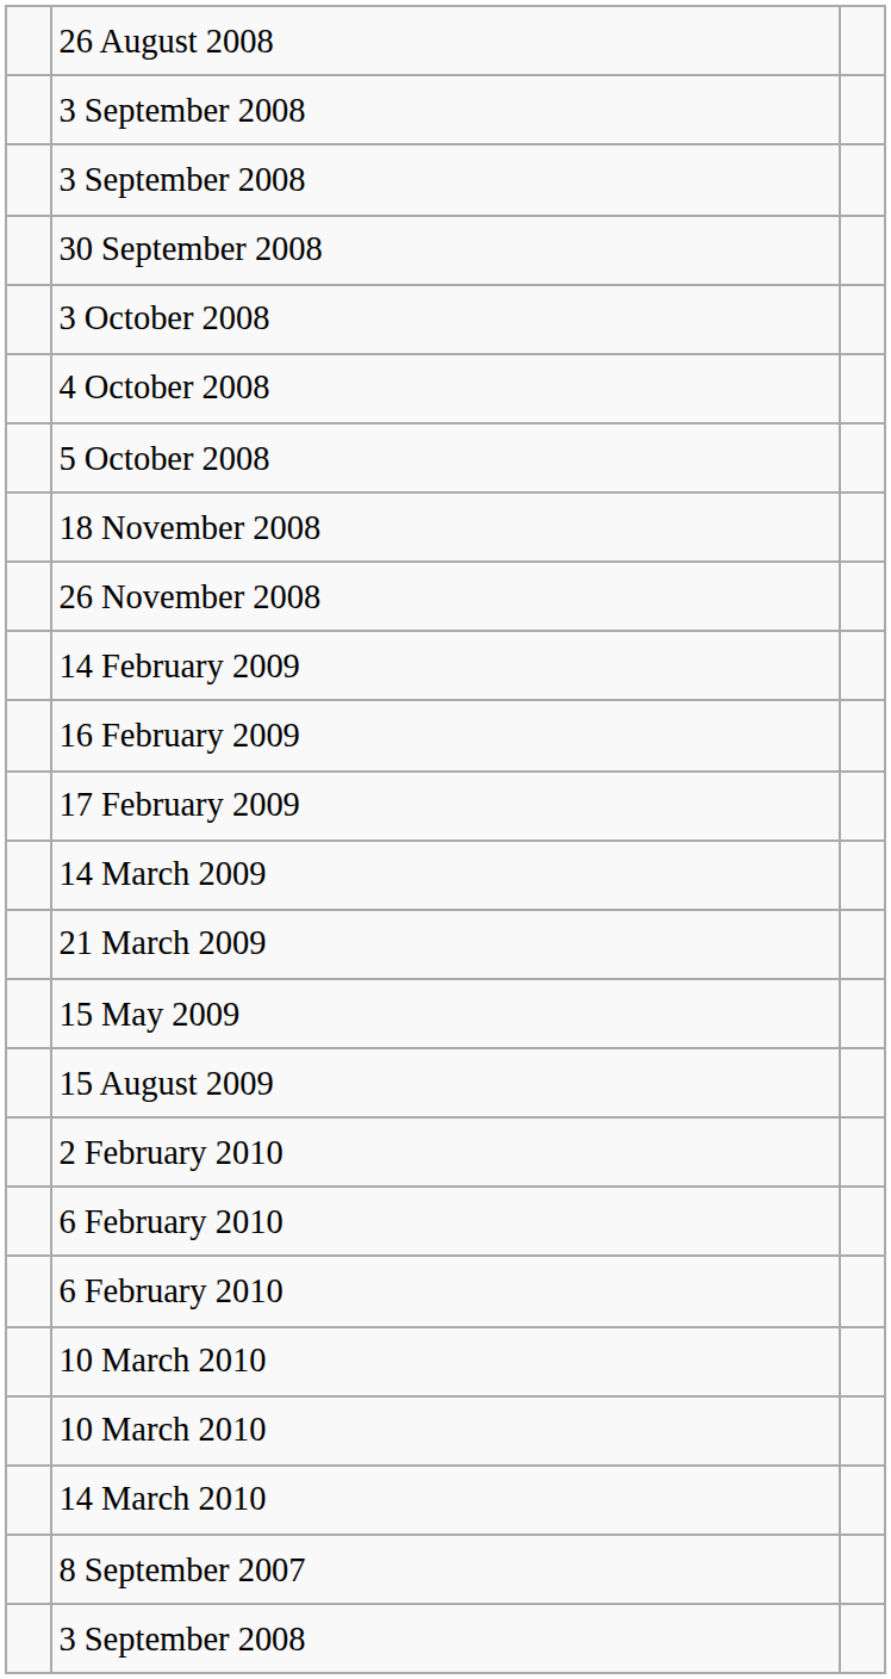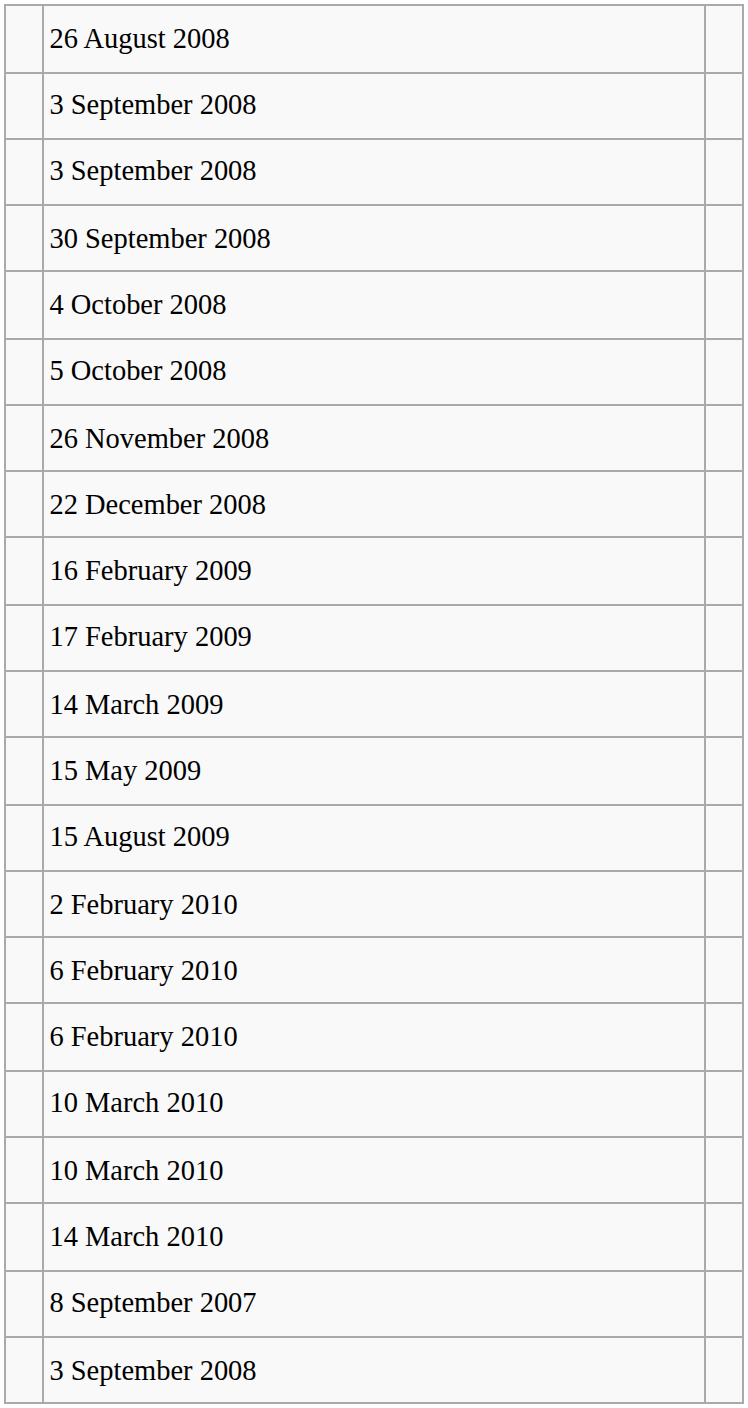 <table class="wikitable" style="font-size: 89%; float: left; width: 26em; margin-right: 1em; height: 700px">
 <tr>
 <td></td>
 <td>26 August 2008</td>
 <td></td>
 </tr>
 <tr>
 <td></td>
 <td>3 September 2008</td>
 <td></td>
 </tr>
 <tr>
 <td></td>
 <td>3 September 2008</td>
 <td></td>
 </tr>
 <tr>
 <td></td>
 <td>30 September 2008</td>
 <td></td>
 </tr>
 <tr>
 <td></td>
-<td>3 October 2008</td>
-<td></td>
-</tr>
-<tr>
-<td></td>
 <td>4 October 2008</td>
 <td></td>
 </tr>
 <tr>
 <td></td>
 <td>5 October 2008</td>
 <td></td>
 </tr>
 <tr>
 <td></td>
-<td>18 November 2008</td>
-<td></td>
-</tr>
-<tr>
-<td></td>
 <td>26 November 2008</td>
 <td></td>
 </tr>
 <tr>
 <td></td>
-<td>14 February 2009</td>
+<td>22 December 2008</td>
 <td></td>
 </tr>
 <tr>
 <td></td>
 <td>16 February 2009</td>
 <td></td>
 </tr>
 <tr>
 <td></td>
 <td>17 February 2009</td>
 <td></td>
 </tr>
 <tr>
 <td></td>
 <td>14 March 2009</td>
-<td></td>
-</tr>
-<tr>
-<td></td>
-<td>21 March 2009</td>
 <td></td>
 </tr>
 <tr>
 <td></td>
 <td>15 May 2009</td>
 <td></td>
 </tr>
 <tr>
 <td></td>
 <td>15 August 2009</td>
 <td></td>
 </tr>
 <tr>
 <td></td>
 <td>2 February 2010</td>
 <td></td>
 </tr>
 <tr>
 <td></td>
 <td>6 February 2010</td>
 <td></td>
 </tr>
 <tr>
 <td></td>
 <td>6 February 2010</td>
 <td></td>
 </tr>
 <tr>
 <td></td>
 <td>10 March 2010</td>
 <td></td>
 </tr>
 <tr>
 <td></td>
 <td>10 March 2010</td>
 <td></td>
 </tr>
 <tr>
 <td></td>
 <td>14 March 2010</td>
 <td></td>
 </tr>
 <tr>
 <td></td>
 <td>8 September 2007</td>
 <td></td>
 </tr>
 <tr>
 <td></td>
 <td>3 September 2008</td>
 <td></td>
 </tr>
 </table>
